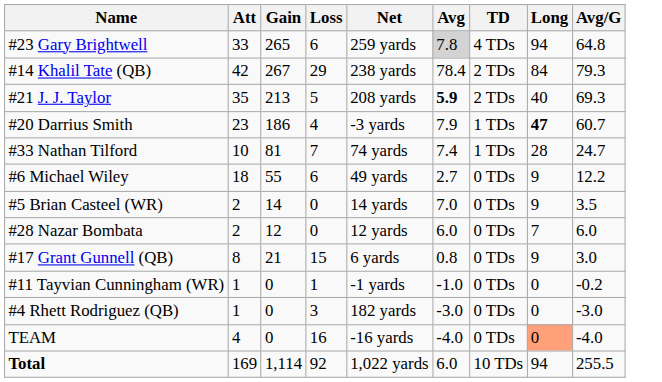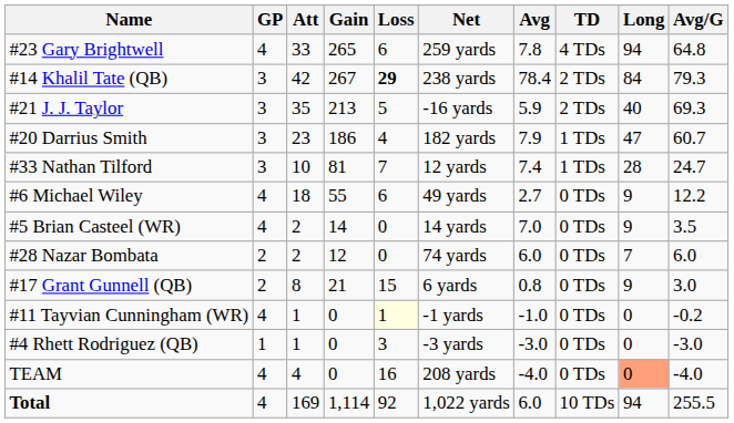 <table class="wikitable" style="white-space:nowrap;">
 <tr>
 <th>Name</th>
+<th>GP</th>
 <th>Att</th>
 <th>Gain</th>
 <th>Loss</th>
 <th>Net</th>
 <th>Avg</th>
 <th>TD</th>
 <th>Long</th>
 <th>Avg/G</th>
 </tr>
 <tr>
 <td>#23 <a href='#'>Gary Brightwell</a></td>
+<td>4</td>
 <td>33</td>
 <td>265</td>
 <td>6</td>
 <td>259 yards</td>
-<td style="background: lightgrey;">7.8</td>
+<td>7.8</td>
 <td>4 TDs</td>
 <td>94</td>
 <td>64.8</td>
 </tr>
 <tr>
 <td>#14 <a href='#'>Khalil Tate</a> (QB)</td>
+<td>3</td>
 <td>42</td>
 <td>267</td>
-<td>29</td>
+<td><strong>29</strong></td>
 <td>238 yards</td>
 <td>78.4</td>
 <td>2 TDs</td>
 <td>84</td>
 <td>79.3</td>
 </tr>
 <tr>
 <td>#21 <a href='#'>J. J. Taylor</a></td>
+<td>3</td>
 <td>35</td>
 <td>213</td>
 <td>5</td>
-<td>208 yards</td>
-<td><strong>5.9</strong></td>
+<td>-16 yards</td>
+<td>5.9</td>
 <td>2 TDs</td>
 <td>40</td>
 <td>69.3</td>
 </tr>
 <tr>
 <td>#20 Darrius Smith</td>
+<td>3</td>
 <td>23</td>
 <td>186</td>
 <td>4</td>
-<td>-3 yards</td>
+<td>182 yards</td>
 <td>7.9</td>
 <td>1 TDs</td>
-<td><strong>47</strong></td>
+<td>47</td>
 <td>60.7</td>
 </tr>
 <tr>
 <td>#33 Nathan Tilford</td>
+<td>3</td>
 <td>10</td>
 <td>81</td>
 <td>7</td>
-<td>74 yards</td>
+<td>12 yards</td>
 <td>7.4</td>
 <td>1 TDs</td>
 <td>28</td>
 <td>24.7</td>
 </tr>
 <tr>
 <td>#6 Michael Wiley</td>
+<td>4</td>
 <td>18</td>
 <td>55</td>
 <td>6</td>
 <td>49 yards</td>
 <td>2.7</td>
 <td>0 TDs</td>
 <td>9</td>
 <td>12.2</td>
 </tr>
 <tr>
 <td>#5 Brian Casteel (WR)</td>
+<td>4</td>
 <td>2</td>
 <td>14</td>
 <td>0</td>
 <td>14 yards</td>
 <td>7.0</td>
 <td>0 TDs</td>
 <td>9</td>
 <td>3.5</td>
 </tr>
 <tr>
 <td>#28 Nazar Bombata</td>
 <td>2</td>
+<td>2</td>
 <td>12</td>
 <td>0</td>
-<td>12 yards</td>
+<td>74 yards</td>
 <td>6.0</td>
 <td>0 TDs</td>
 <td>7</td>
 <td>6.0</td>
 </tr>
 <tr>
 <td>#17 <a href='#'>Grant Gunnell</a> (QB)</td>
+<td>2</td>
 <td>8</td>
 <td>21</td>
 <td>15</td>
 <td>6 yards</td>
 <td>0.8</td>
 <td>0 TDs</td>
 <td>9</td>
 <td>3.0</td>
 </tr>
 <tr>
 <td>#11 Tayvian Cunningham (WR)</td>
+<td>4</td>
 <td>1</td>
 <td>0</td>
-<td>1</td>
+<td style="background: lightyellow;">1</td>
 <td>-1 yards</td>
 <td>-1.0</td>
 <td>0 TDs</td>
 <td>0</td>
 <td>-0.2</td>
 </tr>
 <tr>
 <td>#4 Rhett Rodriguez (QB)</td>
 <td>1</td>
+<td>1</td>
 <td>0</td>
 <td>3</td>
-<td>182 yards</td>
+<td>-3 yards</td>
 <td>-3.0</td>
 <td>0 TDs</td>
 <td>0</td>
 <td>-3.0</td>
 </tr>
 <tr>
 <td>TEAM</td>
 <td>4</td>
+<td>4</td>
 <td>0</td>
 <td>16</td>
-<td>-16 yards</td>
+<td>208 yards</td>
 <td>-4.0</td>
 <td>0 TDs</td>
 <td style="background: lightsalmon;">0</td>
 <td>-4.0</td>
 </tr>
 <tr>
 <td><strong>Total</strong></td>
+<td>4</td>
 <td>169</td>
 <td>1,114</td>
 <td>92</td>
 <td>1,022 yards</td>
 <td>6.0</td>
 <td>10 TDs</td>
 <td>94</td>
 <td>255.5</td>
 </tr>
 </table>
